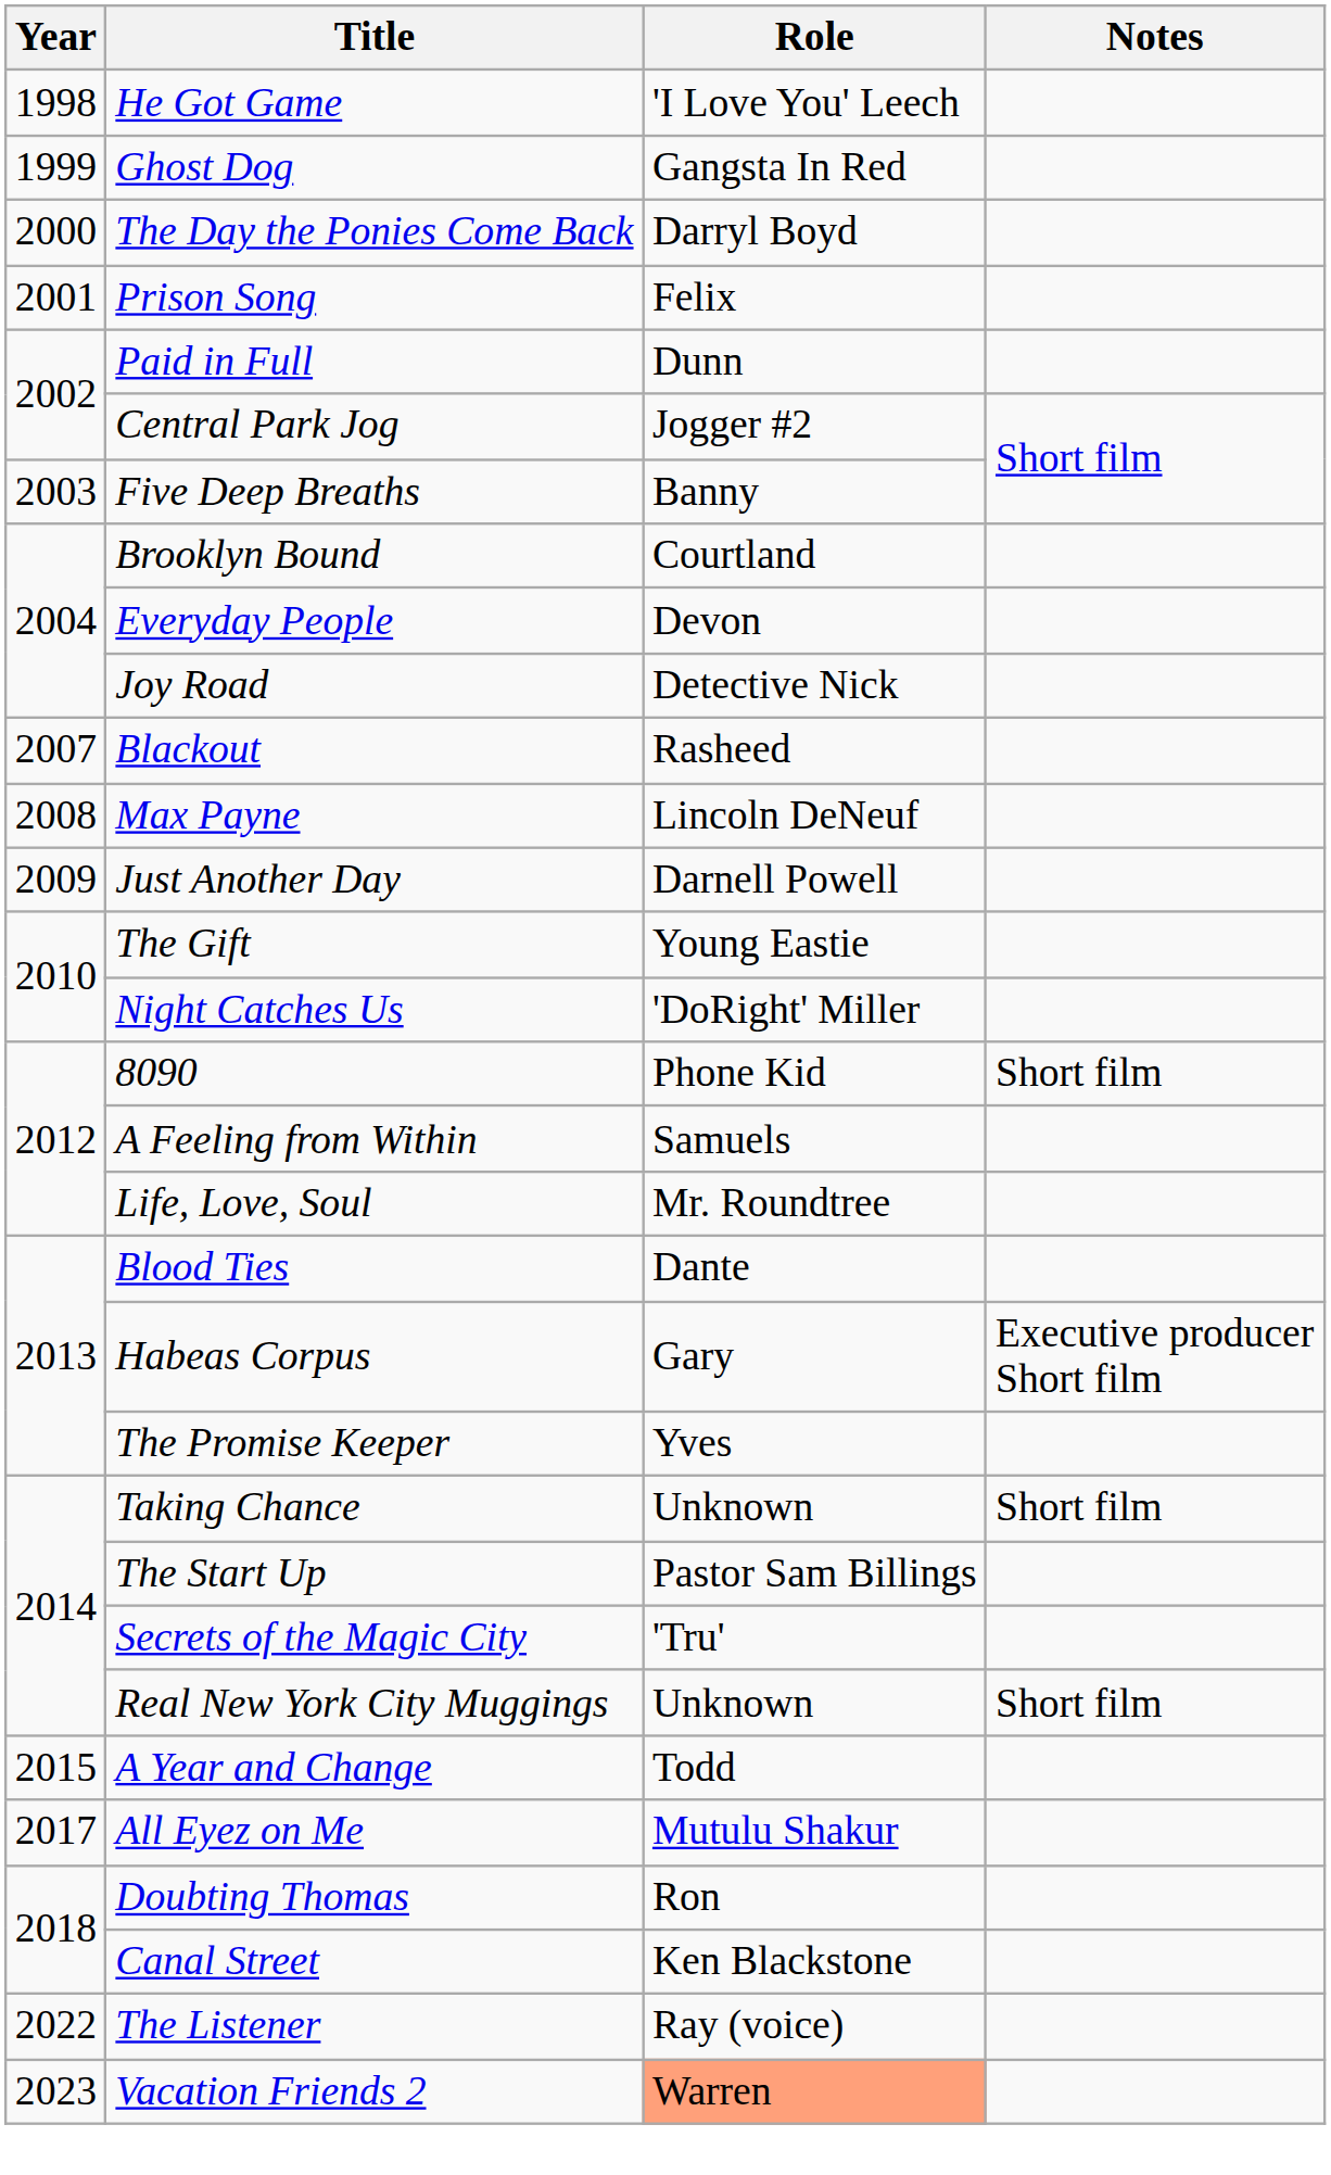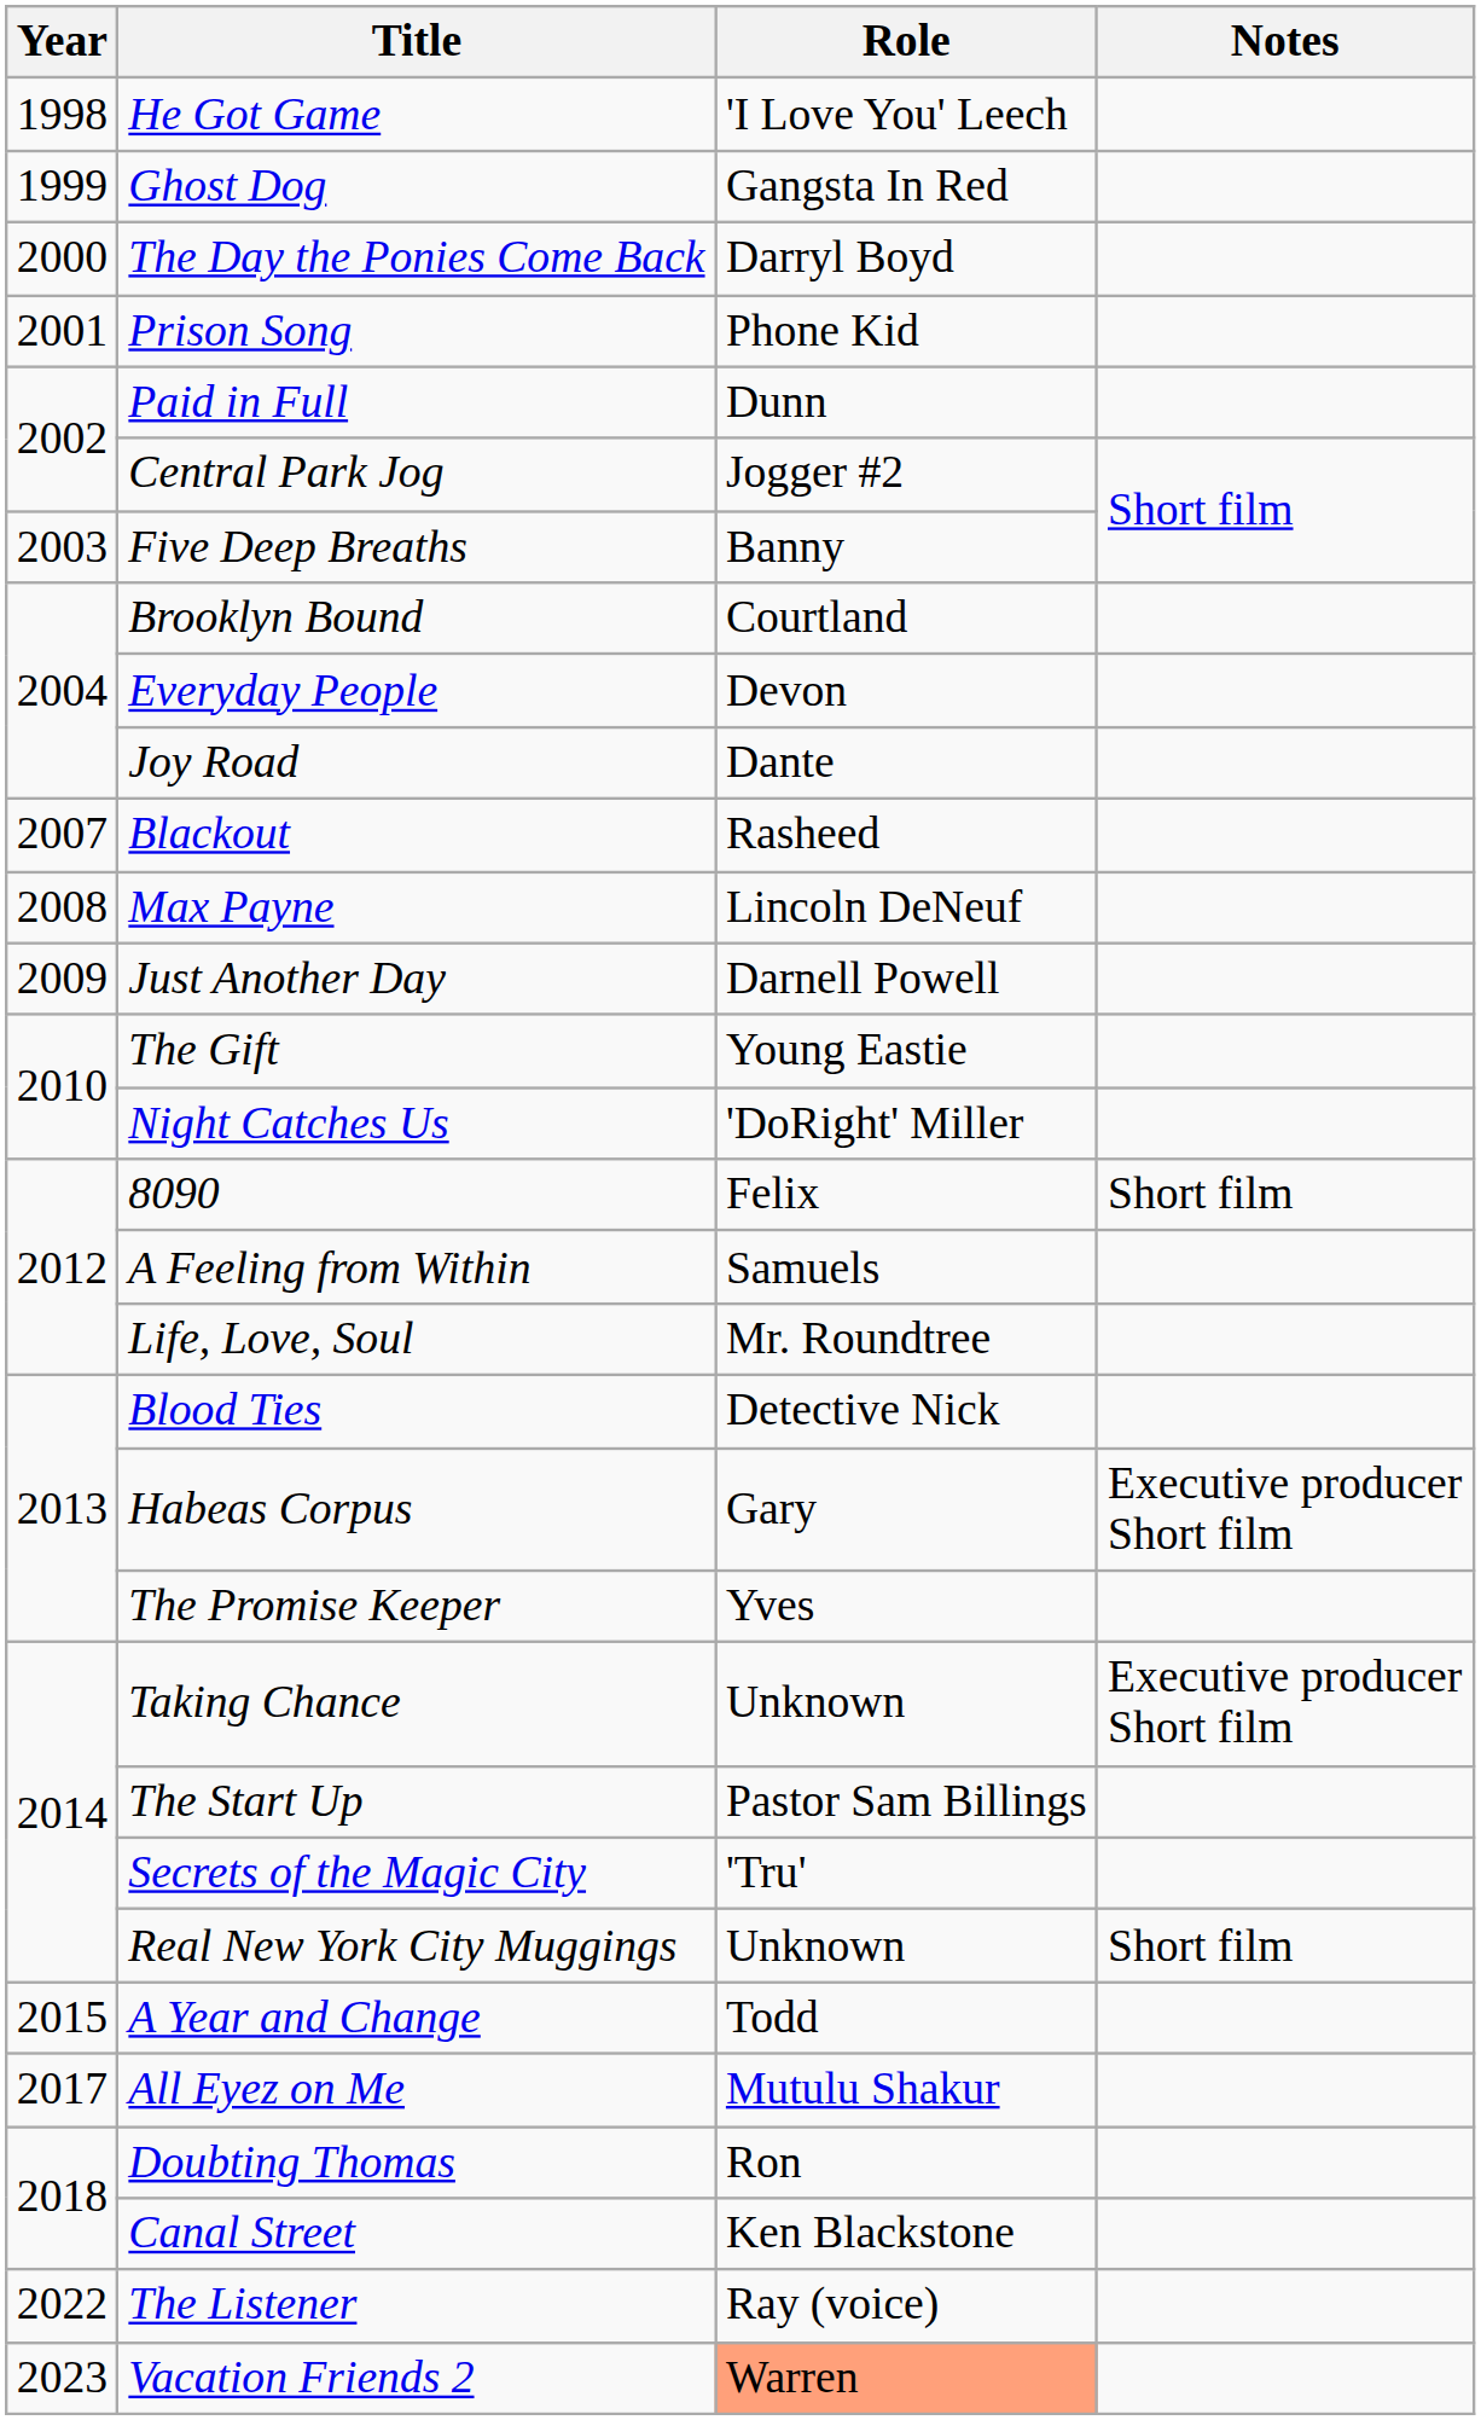 <table class="wikitable sortable">
 <tr>
 <th>Year</th>
 <th>Title</th>
 <th>Role</th>
 <th class="unsortable">Notes</th>
 </tr>
 <tr>
 <td>1998</td>
 <td><em><a href='#'>He Got Game</a></em></td>
 <td>'I Love You' Leech</td>
 <td></td>
 </tr>
 <tr>
 <td>1999</td>
 <td><em><a href='#'>Ghost Dog</a></em></td>
 <td>Gangsta In Red</td>
 <td></td>
 </tr>
 <tr>
 <td>2000</td>
 <td><em><a href='#'>The Day the Ponies Come Back</a></em></td>
 <td>Darryl Boyd</td>
 <td></td>
 </tr>
 <tr>
 <td>2001</td>
 <td><em><a href='#'>Prison Song</a></em></td>
-<td>Felix</td>
+<td>Phone Kid</td>
 <td></td>
 </tr>
 <tr>
 <td rowspan="2">2002</td>
 <td><em><a href='#'>Paid in Full</a></em></td>
 <td>Dunn</td>
 <td></td>
 </tr>
 <tr>
 <td><em>Central Park Jog</em></td>
 <td>Jogger #2</td>
 <td rowspan="2"><a href='#'>Short film</a></td>
 </tr>
 <tr>
 <td>2003</td>
 <td><em>Five Deep Breaths</em></td>
 <td>Banny</td>
 </tr>
 <tr>
 <td rowspan="3">2004</td>
 <td><em>Brooklyn Bound</em></td>
 <td>Courtland</td>
 <td></td>
 </tr>
 <tr>
 <td><em><a href='#'>Everyday People</a></em></td>
 <td>Devon</td>
 <td></td>
 </tr>
 <tr>
 <td><em>Joy Road</em></td>
-<td>Detective Nick</td>
+<td>Dante</td>
 <td></td>
 </tr>
 <tr>
 <td>2007</td>
 <td><em><a href='#'>Blackout</a></em></td>
 <td>Rasheed</td>
 <td></td>
 </tr>
 <tr>
 <td>2008</td>
 <td><em><a href='#'>Max Payne</a></em></td>
 <td>Lincoln DeNeuf</td>
 <td></td>
 </tr>
 <tr>
 <td>2009</td>
 <td><em>Just Another Day</em></td>
 <td>Darnell Powell</td>
 <td></td>
 </tr>
 <tr>
 <td rowspan="2">2010</td>
 <td><em>The Gift</em></td>
 <td>Young Eastie</td>
 <td></td>
 </tr>
 <tr>
 <td><em><a href='#'>Night Catches Us</a></em></td>
 <td>'DoRight' Miller</td>
 <td></td>
 </tr>
 <tr>
 <td rowspan="3">2012</td>
 <td><em>8090</em></td>
-<td>Phone Kid</td>
+<td>Felix</td>
 <td>Short film</td>
 </tr>
 <tr>
 <td><em>A Feeling from Within</em></td>
 <td>Samuels</td>
 <td></td>
 </tr>
 <tr>
 <td><em>Life, Love, Soul</em></td>
 <td>Mr. Roundtree</td>
 <td></td>
 </tr>
 <tr>
 <td rowspan="3">2013</td>
 <td><em><a href='#'>Blood Ties</a></em></td>
-<td>Dante</td>
+<td>Detective Nick</td>
 <td></td>
 </tr>
 <tr>
 <td><em>Habeas Corpus</em></td>
 <td>Gary</td>
 <td>Executive producer<br>Short film</td>
 </tr>
 <tr>
 <td><em>The Promise Keeper</em></td>
 <td>Yves</td>
 <td></td>
 </tr>
 <tr>
 <td rowspan="4">2014</td>
 <td><em>Taking Chance</em></td>
 <td>Unknown</td>
-<td>Short film</td>
+<td>Executive producer<br>Short film</td>
 </tr>
 <tr>
 <td><em>The Start Up</em></td>
 <td>Pastor Sam Billings</td>
 <td></td>
 </tr>
 <tr>
 <td><em><a href='#'>Secrets of the Magic City</a></em></td>
 <td>'Tru'</td>
 <td></td>
 </tr>
 <tr>
 <td><em>Real New York City Muggings</em></td>
 <td>Unknown</td>
 <td>Short film</td>
 </tr>
 <tr>
 <td>2015</td>
 <td><em><a href='#'>A Year and Change</a></em></td>
 <td>Todd</td>
 <td></td>
 </tr>
 <tr>
 <td>2017</td>
 <td><em><a href='#'>All Eyez on Me</a></em></td>
 <td><a href='#'>Mutulu Shakur</a></td>
 <td></td>
 </tr>
 <tr>
 <td rowspan="2">2018</td>
 <td><em><a href='#'>Doubting Thomas</a></em></td>
 <td>Ron</td>
 <td></td>
 </tr>
 <tr>
 <td><em><a href='#'>Canal Street</a></em></td>
 <td>Ken Blackstone</td>
 <td></td>
 </tr>
 <tr>
 <td>2022</td>
 <td><em><a href='#'>The Listener</a></em></td>
 <td>Ray (voice)</td>
 <td></td>
 </tr>
 <tr>
 <td>2023</td>
 <td><em><a href='#'>Vacation Friends 2</a></em></td>
 <td style="background: lightsalmon;">Warren</td>
 <td></td>
 </tr>
 </table>
